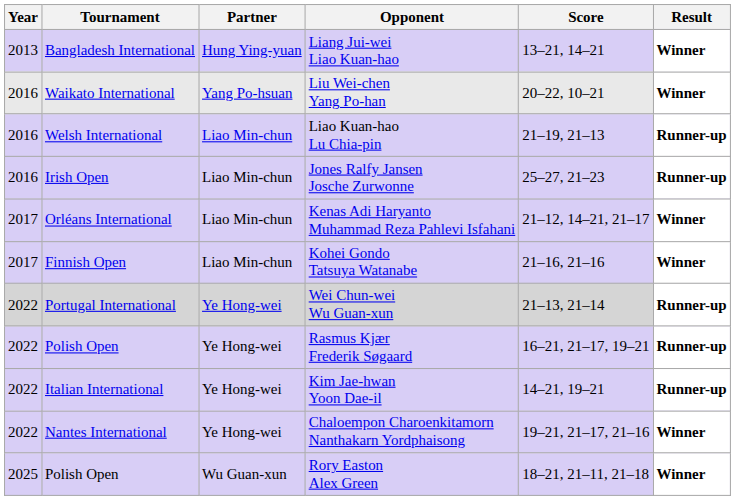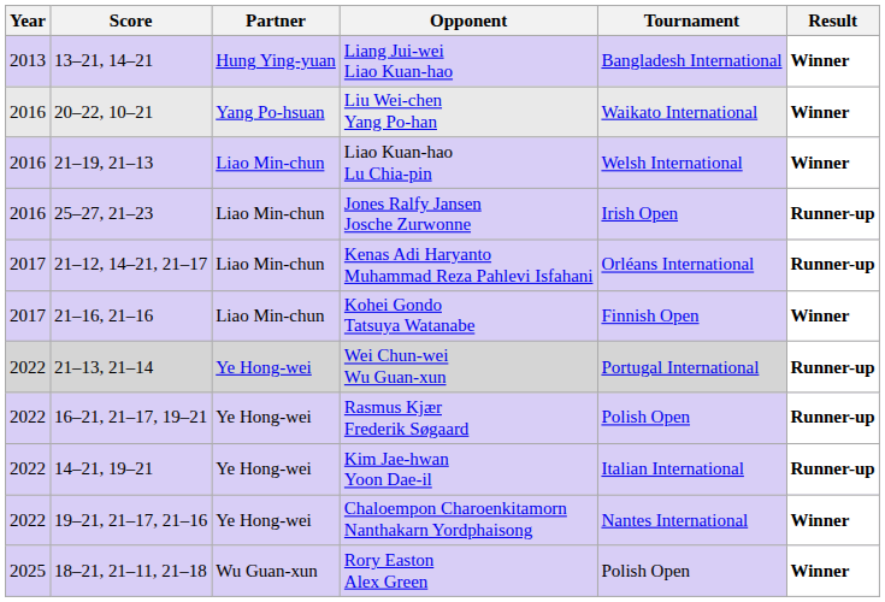 <table class="sortable wikitable" style="font-size: 90%;">
 <tr>
 <th>Year</th>
-<th>Tournament</th>
+<th>Score</th>
 <th>Partner</th>
 <th>Opponent</th>
-<th>Score</th>
+<th>Tournament</th>
 <th>Result</th>
 </tr>
 <tr style="background:#D8CEF6">
 <td align="center">2013</td>
-<td align="left"><a href='#'>Bangladesh International</a></td>
+<td align="left">13–21, 14–21</td>
 <td align="left"> <a href='#'>Hung Ying-yuan</a></td>
 <td align="left"> <a href='#'>Liang Jui-wei</a><br> <a href='#'>Liao Kuan-hao</a></td>
-<td align="left">13–21, 14–21</td>
+<td align="left"><a href='#'>Bangladesh International</a></td>
 <td style="text-align:left; background:white"> <strong>Winner</strong></td>
 </tr>
 <tr style="background:#E9E9E9">
 <td align="center">2016</td>
-<td align="left"><a href='#'>Waikato International</a></td>
+<td align="left">20–22, 10–21</td>
 <td align="left"> <a href='#'>Yang Po-hsuan</a></td>
 <td align="left"> <a href='#'>Liu Wei-chen</a><br> <a href='#'>Yang Po-han</a></td>
-<td align="left">20–22, 10–21</td>
+<td align="left"><a href='#'>Waikato International</a></td>
 <td style="text-align:left; background:white"> <strong>Winner</strong></td>
 </tr>
 <tr style="background:#D8CEF6">
 <td align="center">2016</td>
-<td align="left"><a href='#'>Welsh International</a></td>
+<td align="left">21–19, 21–13</td>
 <td align="left"> <a href='#'>Liao Min-chun</a></td>
 <td align="left"> Liao Kuan-hao<br> <a href='#'>Lu Chia-pin</a></td>
-<td align="left">21–19, 21–13</td>
-<td style="text-align:left; background:white"> <strong>Runner-up</strong></td>
+<td align="left"><a href='#'>Welsh International</a></td>
+<td style="text-align:left; background:white"> <strong>Winner</strong></td>
 </tr>
 <tr style="background:#D8CEF6">
 <td align="center">2016</td>
-<td align="left"><a href='#'>Irish Open</a></td>
+<td align="left">25–27, 21–23</td>
 <td align="left"> Liao Min-chun</td>
 <td align="left"> <a href='#'>Jones Ralfy Jansen</a><br> <a href='#'>Josche Zurwonne</a></td>
-<td align="left">25–27, 21–23</td>
+<td align="left"><a href='#'>Irish Open</a></td>
 <td style="text-align:left; background:white"> <strong>Runner-up</strong></td>
 </tr>
 <tr style="background:#D8CEF6">
 <td align="center">2017</td>
-<td align="left"><a href='#'>Orléans International</a></td>
+<td align="left">21–12, 14–21, 21–17</td>
 <td align="left"> Liao Min-chun</td>
 <td align="left"> <a href='#'>Kenas Adi Haryanto</a><br> <a href='#'>Muhammad Reza Pahlevi Isfahani</a></td>
-<td align="left">21–12, 14–21, 21–17</td>
-<td style="text-align:left; background:white"> <strong>Winner</strong></td>
+<td align="left"><a href='#'>Orléans International</a></td>
+<td style="text-align:left; background:white"> <strong>Runner-up</strong></td>
 </tr>
 <tr style="background:#D8CEF6">
 <td align="center">2017</td>
-<td align="left"><a href='#'>Finnish Open</a></td>
+<td align="left">21–16, 21–16</td>
 <td align="left"> Liao Min-chun</td>
 <td align="left"> <a href='#'>Kohei Gondo</a><br> <a href='#'>Tatsuya Watanabe</a></td>
-<td align="left">21–16, 21–16</td>
+<td align="left"><a href='#'>Finnish Open</a></td>
 <td style="text-align:left; background:white"> <strong>Winner</strong></td>
 </tr>
 <tr style="background:#D5D5D5">
 <td align="center">2022</td>
-<td align="left"><a href='#'>Portugal International</a></td>
+<td align="left">21–13, 21–14</td>
 <td align="left"> <a href='#'>Ye Hong-wei</a></td>
 <td align="left"> <a href='#'>Wei Chun-wei</a><br> <a href='#'>Wu Guan-xun</a></td>
-<td align="left">21–13, 21–14</td>
+<td align="left"><a href='#'>Portugal International</a></td>
 <td style="text-align:left; background:white"> <strong>Runner-up</strong></td>
 </tr>
 <tr style="background:#D8CEF6">
 <td align="center">2022</td>
-<td align="left"><a href='#'>Polish Open</a></td>
+<td align="left">16–21, 21–17, 19–21</td>
 <td align="left"> Ye Hong-wei</td>
 <td align="left"> <a href='#'>Rasmus Kjær</a><br> <a href='#'>Frederik Søgaard</a></td>
-<td align="left">16–21, 21–17, 19–21</td>
+<td align="left"><a href='#'>Polish Open</a></td>
 <td style="text-align:left; background:white"> <strong>Runner-up</strong></td>
 </tr>
 <tr style="background:#D8CEF6">
 <td align="center">2022</td>
-<td align="left"><a href='#'>Italian International</a></td>
+<td align="left">14–21, 19–21</td>
 <td align="left"> Ye Hong-wei</td>
 <td align="left"> <a href='#'>Kim Jae-hwan</a><br> <a href='#'>Yoon Dae-il</a></td>
-<td align="left">14–21, 19–21</td>
+<td align="left"><a href='#'>Italian International</a></td>
 <td style="text-align:left; background:white"> <strong>Runner-up</strong></td>
 </tr>
 <tr style="background:#D8CEF6">
 <td align="center">2022</td>
-<td align="left"><a href='#'>Nantes International</a></td>
+<td align="left">19–21, 21–17, 21–16</td>
 <td align="left"> Ye Hong-wei</td>
 <td align="left"> <a href='#'>Chaloempon Charoenkitamorn</a><br> <a href='#'>Nanthakarn Yordphaisong</a></td>
-<td align="left">19–21, 21–17, 21–16</td>
+<td align="left"><a href='#'>Nantes International</a></td>
 <td style="text-align:left; background:white"> <strong>Winner</strong></td>
 </tr>
 <tr style="background:#D8CEF6">
 <td align="center">2025</td>
-<td align="left">Polish Open</td>
+<td align="left">18–21, 21–11, 21–18</td>
 <td align="left"> Wu Guan-xun</td>
 <td align="left"> <a href='#'>Rory Easton</a><br> <a href='#'>Alex Green</a></td>
-<td align="left">18–21, 21–11, 21–18</td>
+<td align="left">Polish Open</td>
 <td style="text-align:left; background:white"> <strong>Winner</strong></td>
 </tr>
 </table>
